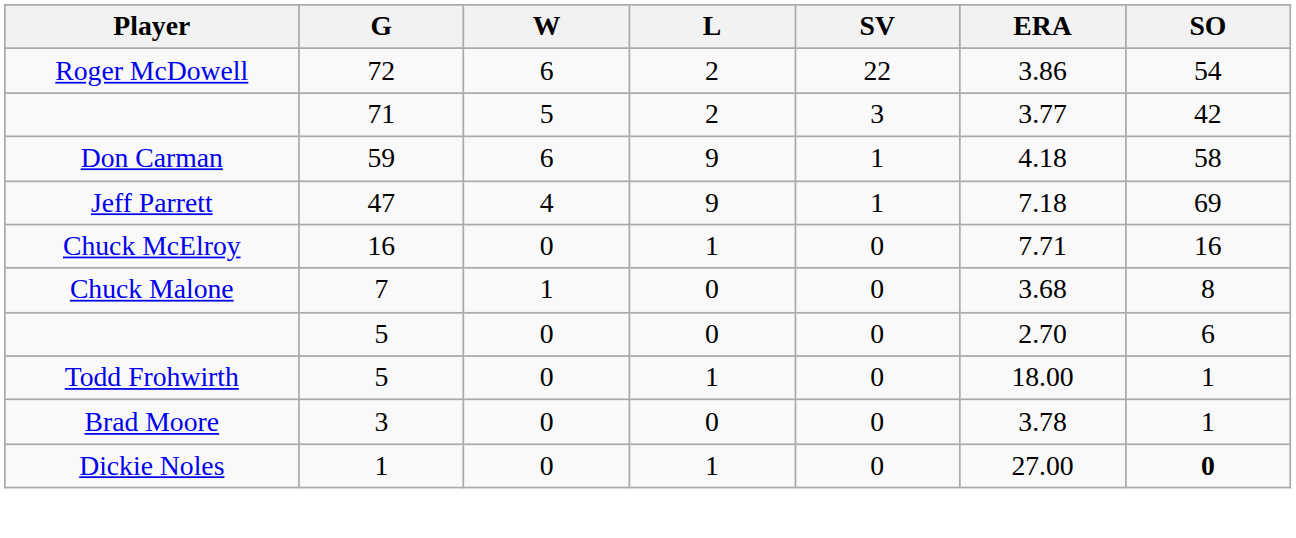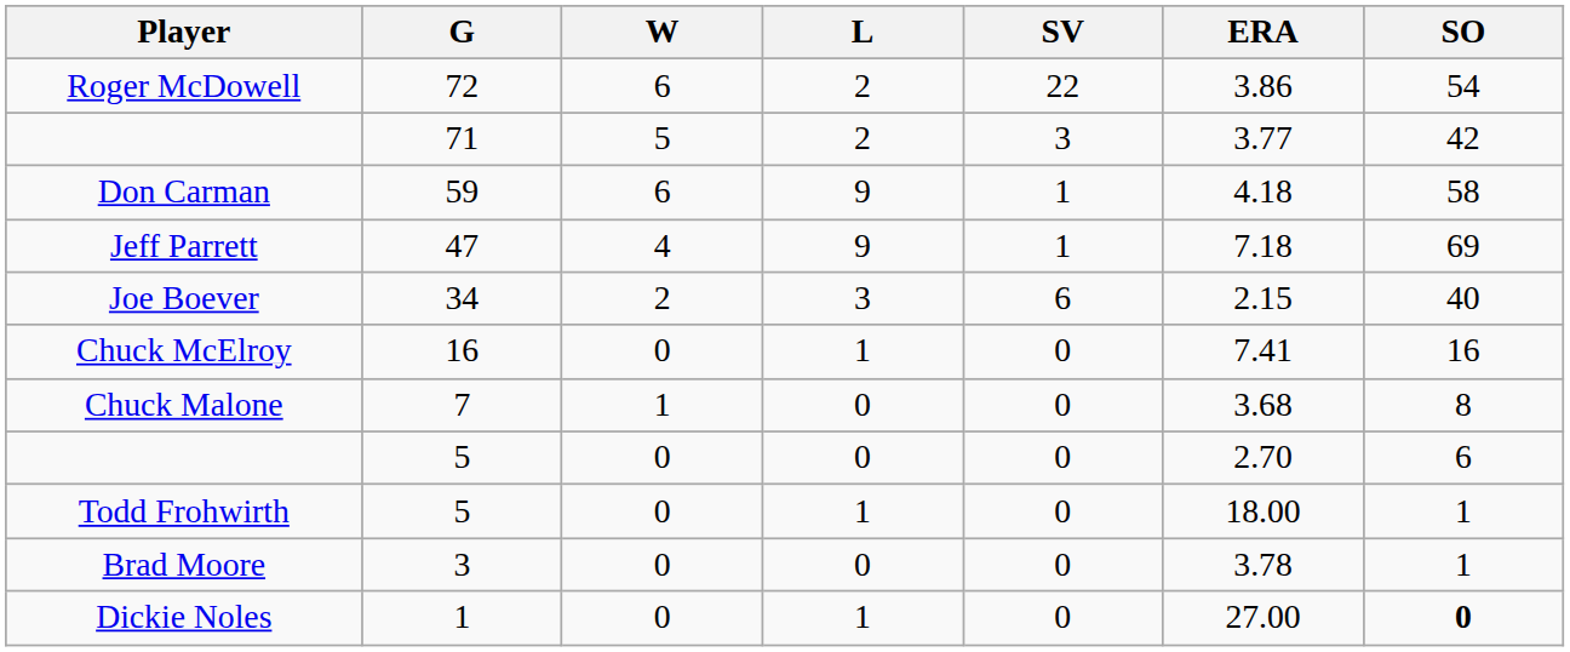 <table class="wikitable sortable">
 <tr>
 <th bgcolor="#DDDDFF" width="16%">Player</th>
 <th bgcolor="#DDDDFF" width="9%">G</th>
 <th bgcolor="#DDDDFF" width="9%">W</th>
 <th bgcolor="#DDDDFF" width="9%">L</th>
 <th bgcolor="#DDDDFF" width="9%">SV</th>
 <th bgcolor="#DDDDFF" width="9%">ERA</th>
 <th bgcolor="#DDDDFF" width="9%">SO</th>
 </tr>
 <tr align="center">
 <td><a href='#'>Roger McDowell</a></td>
 <td>72</td>
 <td>6</td>
 <td>2</td>
 <td>22</td>
 <td>3.86</td>
 <td>54</td>
 </tr>
 <tr align=center>
 <td></td>
 <td>71</td>
 <td>5</td>
 <td>2</td>
 <td>3</td>
 <td>3.77</td>
 <td>42</td>
 </tr>
 <tr align="center">
 <td><a href='#'>Don Carman</a></td>
 <td>59</td>
 <td>6</td>
 <td>9</td>
 <td>1</td>
 <td>4.18</td>
 <td>58</td>
 </tr>
 <tr align=center>
 <td><a href='#'>Jeff Parrett</a></td>
 <td>47</td>
 <td>4</td>
 <td>9</td>
 <td>1</td>
 <td>7.18</td>
 <td>69</td>
 </tr>
 <tr align=center>
+<td><a href='#'>Joe Boever</a></td>
+<td>34</td>
+<td>2</td>
+<td>3</td>
+<td>6</td>
+<td>2.15</td>
+<td>40</td>
+</tr>
+<tr align=center>
 <td><a href='#'>Chuck McElroy</a></td>
 <td>16</td>
 <td>0</td>
 <td>1</td>
 <td>0</td>
-<td>7.71</td>
+<td>7.41</td>
 <td>16</td>
 </tr>
 <tr align=center>
 <td><a href='#'>Chuck Malone</a></td>
 <td>7</td>
 <td>1</td>
 <td>0</td>
 <td>0</td>
 <td>3.68</td>
 <td>8</td>
 </tr>
 <tr align=center>
 <td></td>
 <td>5</td>
 <td>0</td>
 <td>0</td>
 <td>0</td>
 <td>2.70</td>
 <td>6</td>
 </tr>
 <tr align="center">
 <td><a href='#'>Todd Frohwirth</a></td>
 <td>5</td>
 <td>0</td>
 <td>1</td>
 <td>0</td>
 <td>18.00</td>
 <td>1</td>
 </tr>
 <tr align=center>
 <td><a href='#'>Brad Moore</a></td>
 <td>3</td>
 <td>0</td>
 <td>0</td>
 <td>0</td>
 <td>3.78</td>
 <td>1</td>
 </tr>
 <tr align=center>
 <td><a href='#'>Dickie Noles</a></td>
 <td>1</td>
 <td>0</td>
 <td>1</td>
 <td>0</td>
 <td>27.00</td>
 <td><strong>0</strong></td>
 </tr>
 </table>
